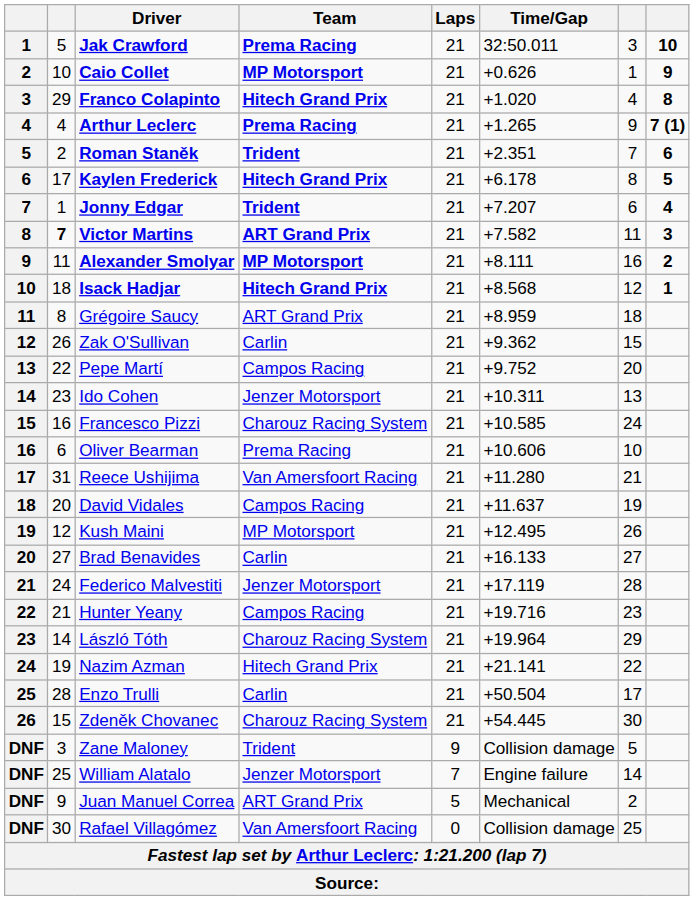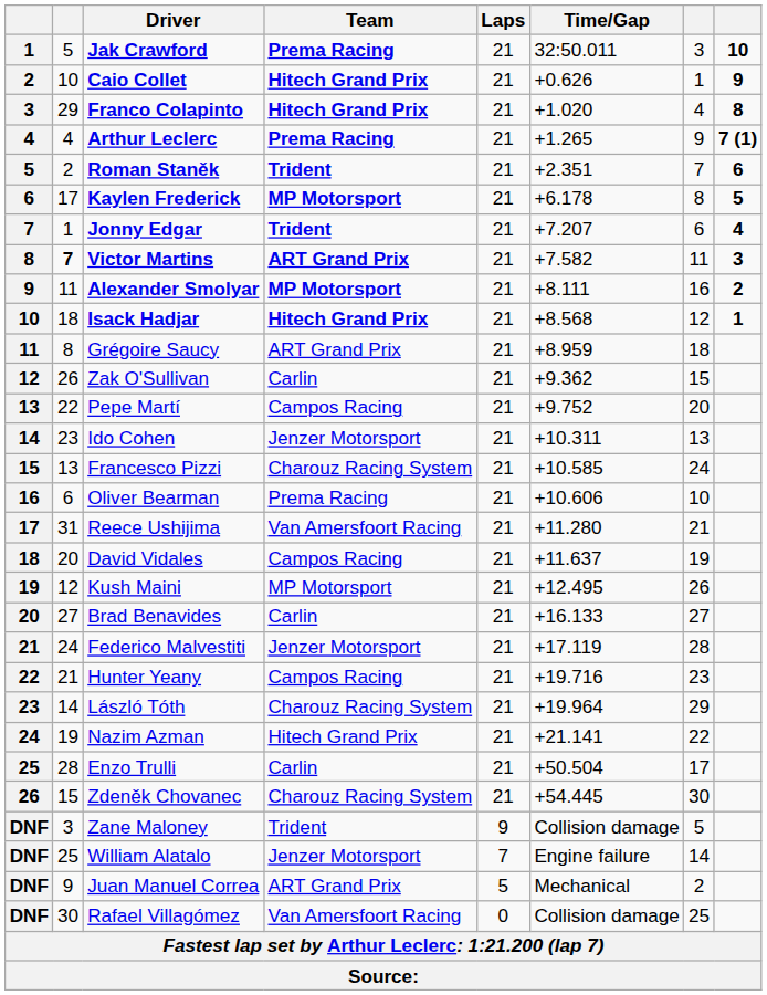 <table class="wikitable" style="font-size:85%">
 <tr>
 <th></th>
 <th></th>
 <th>Driver</th>
 <th>Team</th>
 <th>Laps</th>
 <th>Time/Gap</th>
 <th></th>
 <th></th>
 </tr>
 <tr>
 <th>1</th>
 <td align="center">5</td>
 <td><strong> <a href='#'>Jak Crawford</a></strong></td>
 <td><strong><a href='#'>Prema Racing</a></strong></td>
 <td align="center">21</td>
 <td>32:50.011</td>
 <td align="center">3</td>
 <td align="center"><strong>10</strong></td>
 </tr>
 <tr>
 <th>2</th>
 <td align="center">10</td>
 <td><strong> <a href='#'>Caio Collet</a></strong></td>
-<td><strong><a href='#'>MP Motorsport</a></strong></td>
+<td><strong><a href='#'>Hitech Grand Prix</a></strong></td>
 <td align="center">21</td>
 <td>+0.626</td>
 <td align="center">1</td>
 <td align="center"><strong>9</strong></td>
 </tr>
 <tr>
 <th>3</th>
 <td align="center">29</td>
 <td><strong> <a href='#'>Franco Colapinto</a></strong></td>
 <td><strong><a href='#'>Hitech Grand Prix</a></strong></td>
 <td align="center">21</td>
 <td>+1.020</td>
 <td align="center">4</td>
 <td align="center"><strong>8</strong></td>
 </tr>
 <tr>
 <th>4</th>
 <td align="center">4</td>
 <td> <strong><a href='#'>Arthur Leclerc</a></strong></td>
 <td><strong><a href='#'>Prema Racing</a></strong></td>
 <td align="center">21</td>
 <td>+1.265</td>
 <td align="center">9</td>
 <td align="center"><strong>7 (1)</strong></td>
 </tr>
 <tr>
 <th>5</th>
 <td align="center">2</td>
 <td> <strong><a href='#'>Roman Staněk</a></strong></td>
 <td><strong><a href='#'>Trident</a></strong></td>
 <td align="center">21</td>
 <td>+2.351</td>
 <td align="center">7</td>
 <td align="center"><strong>6</strong></td>
 </tr>
 <tr>
 <th>6</th>
 <td align="center">17</td>
 <td> <strong><a href='#'>Kaylen Frederick</a></strong></td>
-<td><strong><a href='#'>Hitech Grand Prix</a></strong></td>
+<td><strong><a href='#'>MP Motorsport</a></strong></td>
 <td align="center">21</td>
 <td>+6.178</td>
 <td align="center">8</td>
 <td align="center"><strong>5</strong></td>
 </tr>
 <tr>
 <th>7</th>
 <td align="center">1</td>
 <td> <strong><a href='#'>Jonny Edgar</a></strong></td>
 <td><strong><a href='#'>Trident</a></strong></td>
 <td align="center">21</td>
 <td>+7.207</td>
 <td align="center">6</td>
 <td align="center"><strong>4</strong></td>
 </tr>
 <tr>
 <th>8</th>
 <td align="center"><strong>7</strong></td>
 <td><strong> <a href='#'>Victor Martins</a></strong></td>
 <td><strong><a href='#'>ART Grand Prix</a></strong></td>
 <td align="center">21</td>
 <td>+7.582</td>
 <td align="center">11</td>
 <td align="center"><strong>3</strong></td>
 </tr>
 <tr>
 <th>9</th>
 <td align="center">11</td>
 <td><strong> <a href='#'>Alexander Smolyar</a></strong></td>
 <td><strong><a href='#'>MP Motorsport</a></strong></td>
 <td align="center">21</td>
 <td>+8.111</td>
 <td align="center">16</td>
 <td align="center"><strong>2</strong></td>
 </tr>
 <tr>
 <th>10</th>
 <td align="center">18</td>
 <td> <strong><a href='#'>Isack Hadjar</a></strong></td>
 <td><strong><a href='#'>Hitech Grand Prix</a></strong></td>
 <td align="center">21</td>
 <td>+8.568</td>
 <td align="center">12</td>
 <td align="center"><strong>1</strong></td>
 </tr>
 <tr>
 <th>11</th>
 <td align="center">8</td>
 <td> <a href='#'>Grégoire Saucy</a></td>
 <td><a href='#'>ART Grand Prix</a></td>
 <td align="center">21</td>
 <td>+8.959</td>
 <td align="center">18</td>
 <td align="center"></td>
 </tr>
 <tr>
 <th>12</th>
 <td align="center">26</td>
 <td> <a href='#'>Zak O'Sullivan</a></td>
 <td><a href='#'>Carlin</a></td>
 <td align="center">21</td>
 <td>+9.362</td>
 <td align="center">15</td>
 <td align="center"></td>
 </tr>
 <tr>
 <th>13</th>
 <td align="center">22</td>
 <td> <a href='#'>Pepe Martí</a></td>
 <td><a href='#'>Campos Racing</a></td>
 <td align="center">21</td>
 <td>+9.752</td>
 <td align="center">20</td>
 <td align="center"></td>
 </tr>
 <tr>
 <th>14</th>
 <td align="center">23</td>
 <td> <a href='#'>Ido Cohen</a></td>
 <td><a href='#'>Jenzer Motorsport</a></td>
 <td align="center">21</td>
 <td>+10.311</td>
 <td align="center">13</td>
 <td align="center"></td>
 </tr>
 <tr>
 <th>15</th>
-<td align="center">16</td>
+<td align="center">13</td>
 <td> <a href='#'>Francesco Pizzi</a></td>
 <td><a href='#'>Charouz Racing System</a></td>
 <td align="center">21</td>
 <td>+10.585</td>
 <td align="center">24</td>
 <td align="center"></td>
 </tr>
 <tr>
 <th>16</th>
 <td align="center">6</td>
 <td> <a href='#'>Oliver Bearman</a></td>
 <td><a href='#'>Prema Racing</a></td>
 <td align="center">21</td>
 <td>+10.606</td>
 <td align="center">10</td>
 <td align="center"></td>
 </tr>
 <tr>
 <th>17</th>
 <td align="center">31</td>
 <td> <a href='#'>Reece Ushijima</a></td>
 <td><a href='#'>Van Amersfoort Racing</a></td>
 <td align="center">21</td>
 <td>+11.280</td>
 <td align="center">21</td>
 <td align="center"></td>
 </tr>
 <tr>
 <th>18</th>
 <td align="center">20</td>
 <td> <a href='#'>David Vidales</a></td>
 <td><a href='#'>Campos Racing</a></td>
 <td align="center">21</td>
 <td>+11.637</td>
 <td align="center">19</td>
 <td align="center"></td>
 </tr>
 <tr>
 <th>19</th>
 <td align="center">12</td>
 <td> <a href='#'>Kush Maini</a></td>
 <td><a href='#'>MP Motorsport</a></td>
 <td align="center">21</td>
 <td>+12.495</td>
 <td align="center">26</td>
 <td align="center"></td>
 </tr>
 <tr>
 <th>20</th>
 <td align="center">27</td>
 <td> <a href='#'>Brad Benavides</a></td>
 <td><a href='#'>Carlin</a></td>
 <td align="center">21</td>
 <td>+16.133</td>
 <td align="center">27</td>
 <td align="center"></td>
 </tr>
 <tr>
 <th>21</th>
 <td align="center">24</td>
 <td> <a href='#'>Federico Malvestiti</a></td>
 <td><a href='#'>Jenzer Motorsport</a></td>
 <td align="center">21</td>
 <td>+17.119</td>
 <td align="center">28</td>
 <td align="center"></td>
 </tr>
 <tr>
 <th>22</th>
 <td align="center">21</td>
 <td> <a href='#'>Hunter Yeany</a></td>
 <td><a href='#'>Campos Racing</a></td>
 <td align="center">21</td>
 <td>+19.716</td>
 <td align="center">23</td>
 <td align="center"></td>
 </tr>
 <tr>
 <th>23</th>
 <td align="center">14</td>
 <td> <a href='#'>László Tóth</a></td>
 <td><a href='#'>Charouz Racing System</a></td>
 <td align="center">21</td>
 <td>+19.964</td>
 <td align="center">29</td>
 <td align="center"></td>
 </tr>
 <tr>
 <th>24</th>
 <td align="center">19</td>
 <td> <a href='#'>Nazim Azman</a></td>
 <td><a href='#'>Hitech Grand Prix</a></td>
 <td align="center">21</td>
 <td>+21.141</td>
 <td align="center">22</td>
 <td align="center"></td>
 </tr>
 <tr>
 <th>25</th>
 <td align="center">28</td>
 <td> <a href='#'>Enzo Trulli</a></td>
 <td><a href='#'>Carlin</a></td>
 <td align="center">21</td>
 <td>+50.504</td>
 <td align="center">17</td>
 <td align="center"></td>
 </tr>
 <tr>
 <th>26</th>
 <td align="center">15</td>
 <td> <a href='#'>Zdeněk Chovanec</a></td>
 <td><a href='#'>Charouz Racing System</a></td>
 <td align="center">21</td>
 <td>+54.445</td>
 <td align="center">30</td>
 <td align="center"></td>
 </tr>
 <tr>
 <th>DNF</th>
 <td align="center">3</td>
 <td> <a href='#'>Zane Maloney</a></td>
 <td><a href='#'>Trident</a></td>
 <td align="center">9</td>
 <td>Collision damage</td>
 <td align="center">5</td>
 <td align="center"></td>
 </tr>
 <tr>
 <th>DNF</th>
 <td align="center">25</td>
 <td> <a href='#'>William Alatalo</a></td>
 <td><a href='#'>Jenzer Motorsport</a></td>
 <td align="center">7</td>
 <td>Engine failure</td>
 <td align="center">14</td>
 <td align="center"></td>
 </tr>
 <tr>
 <th>DNF</th>
 <td align="center">9</td>
 <td> <a href='#'>Juan Manuel Correa</a></td>
 <td><a href='#'>ART Grand Prix</a></td>
 <td align="center">5</td>
 <td>Mechanical</td>
 <td align="center">2</td>
 <td align="center"></td>
 </tr>
 <tr>
 <th>DNF</th>
 <td align="center">30</td>
 <td> <a href='#'>Rafael Villagómez</a></td>
 <td><a href='#'>Van Amersfoort Racing</a></td>
 <td align="center">0</td>
 <td>Collision damage</td>
 <td align="center">25</td>
 <td align="center"></td>
 </tr>
 <tr>
 <th colspan="8"><em>Fastest lap set by</em> <strong> <a href='#'>Arthur Leclerc</a><strong><em>: 1:21.200 (lap 7)<em></th>
 </tr>
 <tr>
 <th colspan="8">Source:</th>
 </tr>
 </table>
